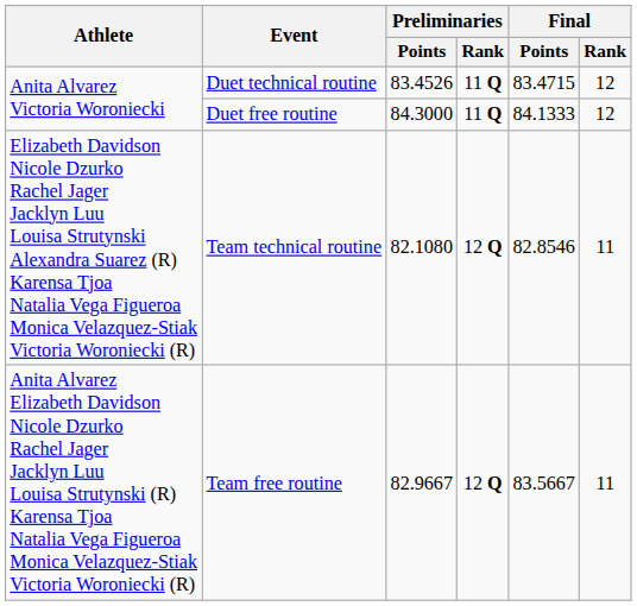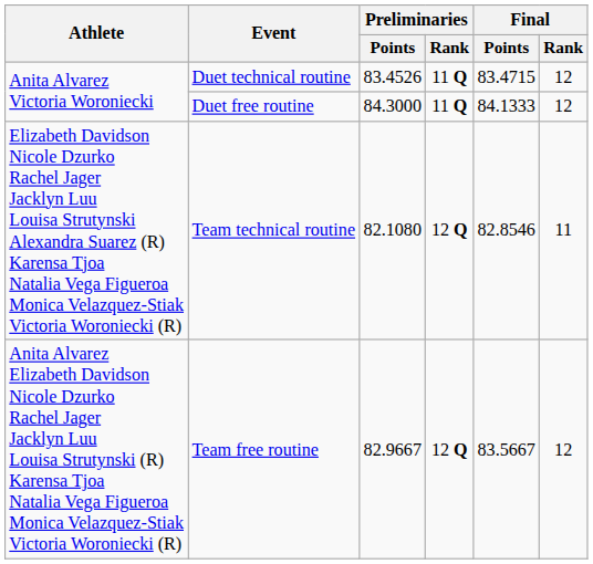 <table class=wikitable style="font-size:90%">
 <tr>
 <th rowspan="2">Athlete</th>
 <th rowspan="2">Event</th>
 <th colspan="2">Preliminaries</th>
 <th colspan="2">Final</th>
 </tr>
 <tr style="font-size:95%">
 <th>Points</th>
 <th>Rank</th>
 <th>Points</th>
 <th>Rank</th>
 </tr>
 <tr align=center>
 <td align=left rowspan=2><a href='#'>Anita Alvarez</a><br><a href='#'>Victoria Woroniecki</a></td>
 <td align=left><a href='#'>Duet technical routine</a></td>
 <td>83.4526</td>
 <td>11 <strong>Q</strong></td>
 <td>83.4715</td>
 <td>12</td>
 </tr>
 <tr align=center>
 <td align=left><a href='#'>Duet free routine</a></td>
 <td>84.3000</td>
 <td>11 <strong>Q</strong></td>
 <td>84.1333</td>
 <td>12</td>
 </tr>
 <tr align=center>
 <td align=left><a href='#'>Elizabeth Davidson</a><br><a href='#'>Nicole Dzurko</a><br><a href='#'>Rachel Jager</a><br><a href='#'>Jacklyn Luu</a><br><a href='#'>Louisa Strutynski</a><br><a href='#'>Alexandra Suarez</a> (R)<br><a href='#'>Karensa Tjoa</a><br><a href='#'>Natalia Vega Figueroa</a><br><a href='#'>Monica Velazquez-Stiak</a><br><a href='#'>Victoria Woroniecki</a> (R)</td>
 <td align=left><a href='#'>Team technical routine</a></td>
 <td>82.1080</td>
 <td>12 <strong>Q</strong></td>
 <td>82.8546</td>
 <td>11</td>
 </tr>
 <tr align=center>
 <td align=left><a href='#'>Anita Alvarez</a><br><a href='#'>Elizabeth Davidson</a><br><a href='#'>Nicole Dzurko</a><br><a href='#'>Rachel Jager</a><br><a href='#'>Jacklyn Luu</a><br><a href='#'>Louisa Strutynski</a> (R)<br><a href='#'>Karensa Tjoa</a><br><a href='#'>Natalia Vega Figueroa</a><br><a href='#'>Monica Velazquez-Stiak</a><br><a href='#'>Victoria Woroniecki</a> (R)</td>
 <td align=left><a href='#'>Team free routine</a></td>
 <td>82.9667</td>
 <td>12 <strong>Q</strong></td>
 <td>83.5667</td>
-<td>11</td>
+<td>12</td>
 </tr>
 </table>
